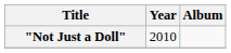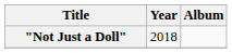 <table class="wikitable plainrowheaders" style="text-align:center;">
 <tr>
 <th scope="col" style="width:10em;">Title</th>
 <th scope="col">Year</th>
 <th scope="col">Album</th>
 </tr>
 <tr>
 <th scope="row">"Not Just a Doll"</th>
-<td>2010</td>
+<td>2018</td>
 <td></td>
 </tr>
 <tr>
 </tr>
 </table>
